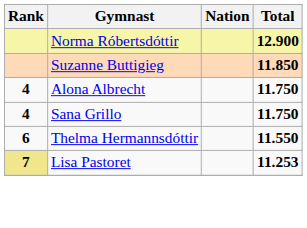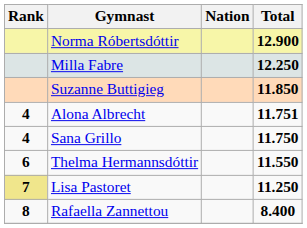 <table class="wikitable sortable" style="text-align:center;">
 <tr>
 <th>Rank</th>
 <th>Gymnast</th>
 <th>Nation</th>
 <th>Total</th>
 </tr>
 <tr style="background:#F7F6A8;">
 <td style="text-align:center"></td>
 <td style="text-align:left;"><a href='#'>Norma Róbertsdóttir</a></td>
 <td style="text-align:left;"></td>
 <td><strong>12.900</strong></td>
 </tr>
+<tr style="background:#DCE5E5;">
+<td style="text-align:center"></td>
+<td style="text-align:left;"><a href='#'>Milla Fabre</a></td>
+<td style="text-align:left;"></td>
+<td><strong>12.250</strong></td>
+</tr>
 <tr style="background:#FFDAB9;">
 <td style="text-align:center"></td>
 <td style="text-align:left;"><a href='#'>Suzanne Buttigieg</a></td>
 <td style="text-align:left;"></td>
 <td><strong>11.850</strong></td>
 </tr>
 <tr>
 <td style="text-align:center"><strong>4</strong></td>
 <td style="text-align:left;"><a href='#'>Alona Albrecht</a></td>
 <td style="text-align:left;"></td>
-<td><strong>11.750</strong></td>
+<td><strong>11.751</strong></td>
 </tr>
 <tr>
 <td style="text-align:center"><strong>4</strong></td>
 <td style="text-align:left;"><a href='#'>Sana Grillo</a></td>
 <td style="text-align:left;"></td>
 <td><strong>11.750</strong></td>
 </tr>
 <tr>
 <td style="text-align:center"><strong>6</strong></td>
 <td style="text-align:left;"><a href='#'>Thelma Hermannsdóttir</a></td>
 <td style="text-align:left;"></td>
 <td><strong>11.550</strong></td>
 </tr>
 <tr>
 <td style="background: khaki; text-align:center"><strong>7</strong></td>
 <td style="text-align:left;"><a href='#'>Lisa Pastoret</a></td>
 <td style="text-align:left;"></td>
-<td><strong>11.253</strong></td>
+<td><strong>11.250</strong></td>
+</tr>
+<tr>
+<td style="text-align:center"><strong>8</strong></td>
+<td style="text-align:left;"><a href='#'>Rafaella Zannettou</a></td>
+<td style="text-align:left;"></td>
+<td><strong>8.400</strong></td>
 </tr>
 <tr>
 </tr>
 </table>
